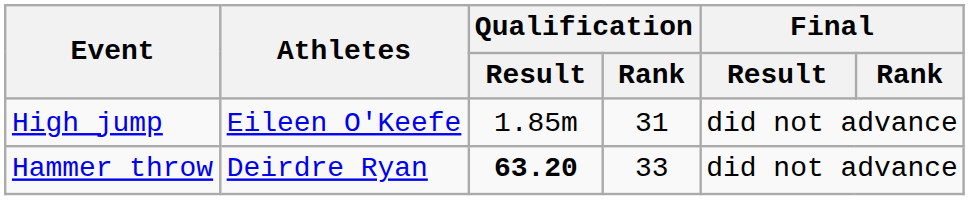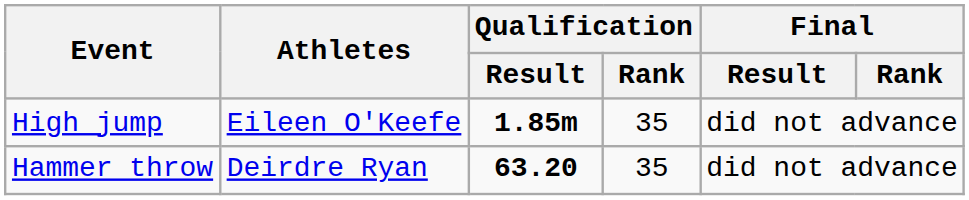 <table class="wikitable" border="1" style="font-size:90%">
 <tr>
 <th rowspan="2">Event</th>
 <th rowspan="2">Athletes</th>
 <th colspan="2">Qualification</th>
 <th colspan="2">Final</th>
 </tr>
 <tr>
 <th>Result</th>
 <th>Rank</th>
 <th>Result</th>
 <th>Rank</th>
 </tr>
 <tr>
 <td><a href='#'>High jump</a></td>
 <td><a href='#'>Eileen O'Keefe</a></td>
-<td align=center>1.85m</td>
-<td align=center>31</td>
+<td align=center><strong>1.85m</strong></td>
+<td align=center>35</td>
 <td align=center colspan="2">did not advance</td>
 </tr>
 <tr>
 <td><a href='#'>Hammer throw</a></td>
 <td><a href='#'>Deirdre Ryan</a></td>
 <td align=center><strong>63.20</strong></td>
-<td align=center>33</td>
+<td align=center>35</td>
 <td align=center colspan="2">did not advance</td>
 </tr>
 </table>
